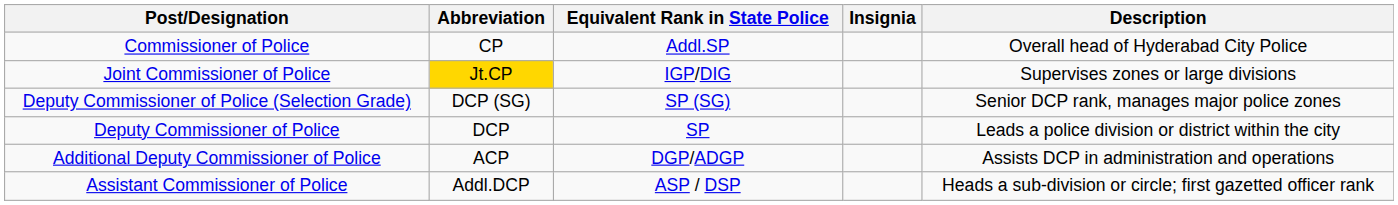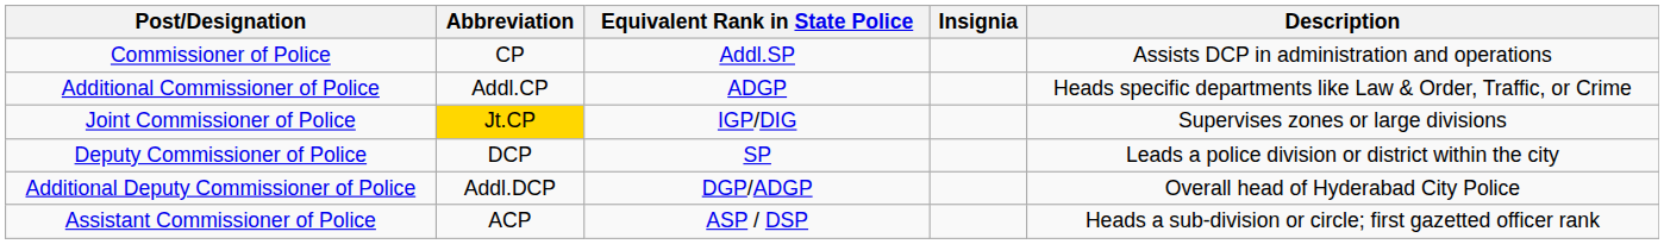 <table class="wikitable" style="text-align:center; width:100%">
 <tr>
 <th>Post/Designation</th>
 <th>Abbreviation</th>
 <th>Equivalent Rank in <a href='#'>State Police</a></th>
 <th>Insignia</th>
 <th>Description</th>
 </tr>
 <tr>
 <td><a href='#'>Commissioner of Police</a></td>
 <td>CP</td>
 <td><a href='#'>Addl.SP</a></td>
 <td></td>
-<td>Overall head of Hyderabad City Police</td>
+<td>Assists DCP in administration and operations</td>
+</tr>
+<tr>
+<td><a href='#'>Additional Commissioner of Police</a></td>
+<td>Addl.CP</td>
+<td><a href='#'>ADGP</a></td>
+<td></td>
+<td>Heads specific departments like Law & Order, Traffic, or Crime</td>
 </tr>
 <tr>
 <td><a href='#'>Joint Commissioner of Police</a></td>
 <td style="background: gold;">Jt.CP</td>
 <td><a href='#'>IGP</a>/<a href='#'>DIG</a></td>
 <td></td>
 <td>Supervises zones or large divisions</td>
-</tr>
-<tr>
-<td><a href='#'>Deputy Commissioner of Police (Selection Grade)</a></td>
-<td>DCP (SG)</td>
-<td><a href='#'>SP (SG)</a></td>
-<td></td>
-<td>Senior DCP rank, manages major police zones</td>
 </tr>
 <tr>
 <td><a href='#'>Deputy Commissioner of Police</a></td>
 <td>DCP</td>
 <td><a href='#'>SP</a></td>
 <td></td>
 <td>Leads a police division or district within the city</td>
 </tr>
 <tr>
 <td><a href='#'>Additional Deputy Commissioner of Police</a></td>
-<td>ACP</td>
+<td>Addl.DCP</td>
 <td><a href='#'>DGP</a>/<a href='#'>ADGP</a></td>
 <td></td>
-<td>Assists DCP in administration and operations</td>
+<td>Overall head of Hyderabad City Police</td>
 </tr>
 <tr>
 <td><a href='#'>Assistant Commissioner of Police</a></td>
-<td>Addl.DCP</td>
+<td>ACP</td>
 <td><a href='#'>ASP</a> / <a href='#'>DSP</a></td>
 <td></td>
 <td>Heads a sub-division or circle; first gazetted officer rank</td>
 </tr>
 </table>
